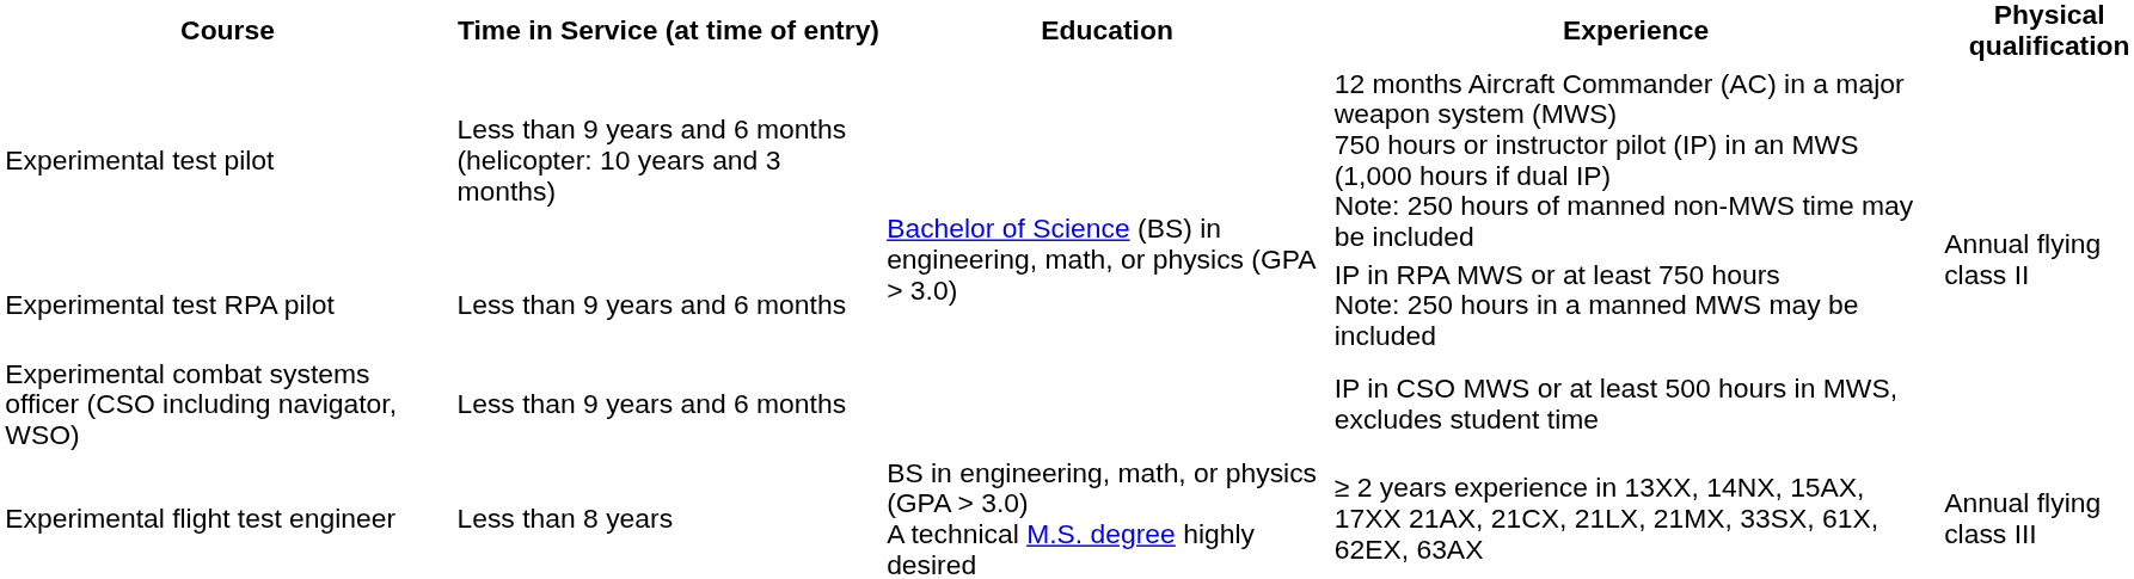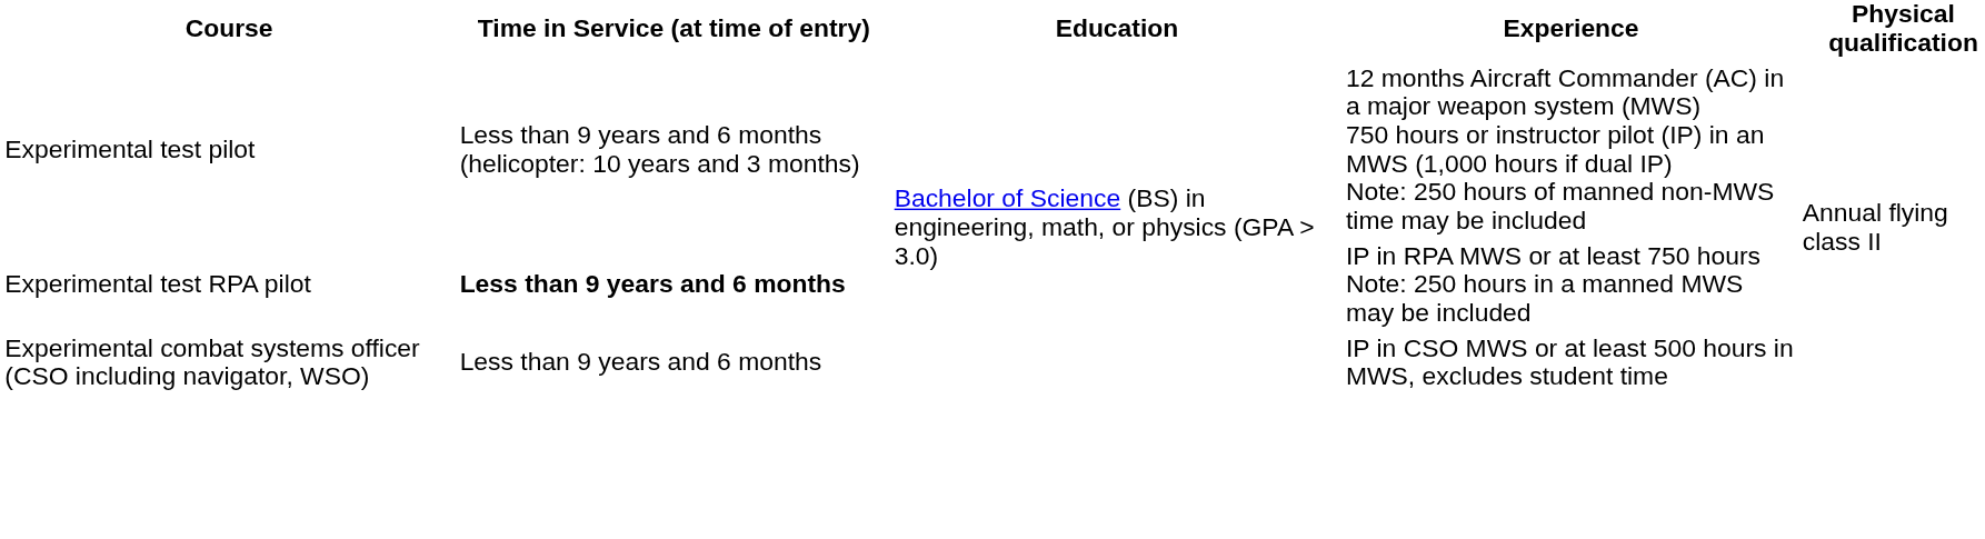 <table class="wiki table">
 <tr>
 <th>Course</th>
 <th>Time in Service (at time of entry)</th>
 <th>Education</th>
 <th>Experience</th>
 <th>Physical qualification</th>
 </tr>
 <tr>
 <td>Experimental test pilot</td>
 <td>Less than 9 years and 6 months (helicopter: 10 years and 3 months)</td>
 <td rowspan=3><a href='#'>Bachelor of Science</a> (BS) in engineering, math, or physics (GPA > 3.0)</td>
 <td>12 months Aircraft Commander (AC) in a major weapon system (MWS) <br> 750 hours or instructor pilot (IP) in an MWS (1,000 hours if dual IP) <br> Note: 250 hours of manned non-MWS time may be included</td>
 <td rowspan=3>Annual flying class II</td>
 </tr>
 <tr>
 <td>Experimental test RPA pilot</td>
-<td>Less than 9 years and 6 months</td>
+<td><strong>Less than 9 years and 6 months</strong></td>
 <td>IP in RPA MWS or at least 750 hours <br> Note: 250 hours in a manned MWS may be included</td>
 </tr>
 <tr>
 <td>Experimental combat systems officer (CSO including navigator, WSO)</td>
 <td>Less than 9 years and 6 months</td>
 <td>IP in CSO MWS or at least 500 hours in MWS, excludes student time</td>
 </tr>
-<tr>
-<td>Experimental flight test engineer</td>
-<td>Less than 8 years</td>
-<td>BS in engineering, math, or physics  (GPA > 3.0) <br> A technical <a href='#'>M.S. degree</a> highly desired</td>
-<td>≥ 2 years experience in 13XX, 14NX, 15AX, 17XX 21AX, 21CX, 21LX, 21MX, 33SX, 61X, 62EX, 63AX</td>
-<td>Annual flying class III</td>
-</tr>
 </table>
